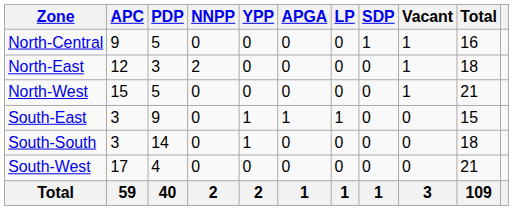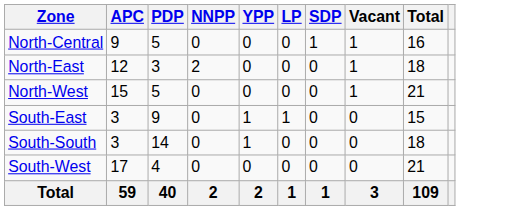 <table class= "wikitable sortable">
 <tr>
 <th><a href='#'>Zone</a></th>
 <th><a href='#'>APC</a></th>
 <th><a href='#'>PDP</a></th>
 <th><a href='#'>NNPP</a></th>
 <th><a href='#'>YPP</a></th>
-<th><a href='#'>APGA</a></th>
 <th><a href='#'>LP</a></th>
 <th><a href='#'>SDP</a></th>
 <th>Vacant</th>
 <th>Total</th>
 <th></th>
 </tr>
 <tr>
 <td><a href='#'>North-Central</a></td>
 <td>9</td>
 <td>5</td>
-<td>0</td>
 <td>0</td>
 <td>0</td>
 <td>0</td>
 <td>1</td>
 <td>1</td>
 <td>16</td>
 <td></td>
 </tr>
 <tr>
 <td><a href='#'>North-East</a></td>
 <td>12</td>
 <td>3</td>
 <td>2</td>
 <td>0</td>
 <td>0</td>
 <td>0</td>
-<td>0</td>
 <td>1</td>
 <td>18</td>
 <td></td>
 </tr>
 <tr>
 <td><a href='#'>North-West</a></td>
 <td>15</td>
 <td>5</td>
-<td>0</td>
 <td>0</td>
 <td>0</td>
 <td>0</td>
 <td>0</td>
 <td>1</td>
 <td>21</td>
 <td></td>
 </tr>
 <tr>
 <td><a href='#'>South-East</a></td>
 <td>3</td>
 <td>9</td>
 <td>0</td>
-<td>1</td>
 <td>1</td>
 <td>1</td>
 <td>0</td>
 <td>0</td>
 <td>15</td>
 <td></td>
 </tr>
 <tr>
 <td><a href='#'>South-South</a></td>
 <td>3</td>
 <td>14</td>
 <td>0</td>
 <td>1</td>
 <td>0</td>
 <td>0</td>
 <td>0</td>
-<td>0</td>
 <td>18</td>
 <td></td>
 </tr>
 <tr>
 <td><a href='#'>South-West</a></td>
 <td>17</td>
 <td>4</td>
-<td>0</td>
 <td>0</td>
 <td>0</td>
 <td>0</td>
 <td>0</td>
 <td>0</td>
 <td>21</td>
 <td></td>
 </tr>
 <tr>
 <th>Total</th>
 <th>   59</th>
 <th>   40</th>
 <th>  2</th>
 <th>   2</th>
-<th>  1</th>
 <th>    1</th>
 <th>   1</th>
 <th>3</th>
 <th> 109</th>
 <th></th>
 </tr>
 </table>
